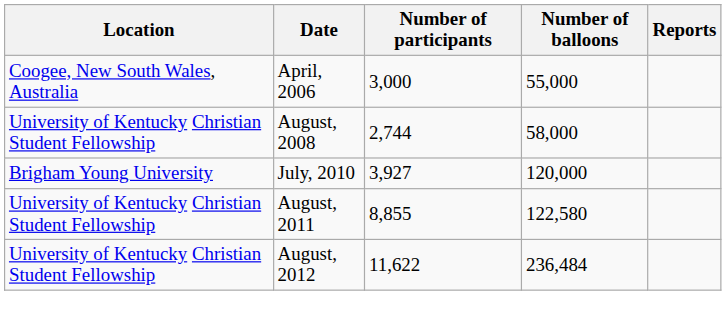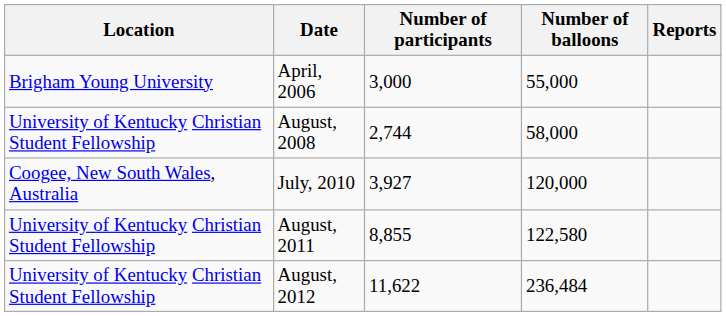 <table class="wikitable" border="1">
 <tr>
 <th>Location</th>
 <th>Date</th>
 <th>Number of participants</th>
 <th>Number of balloons</th>
 <th>Reports</th>
 </tr>
 <tr>
-<td><a href='#'>Coogee, New South Wales</a>, <a href='#'>Australia</a></td>
+<td><a href='#'>Brigham Young University</a></td>
 <td>April, 2006</td>
 <td>3,000</td>
 <td>55,000</td>
 <td></td>
 </tr>
 <tr>
 <td><a href='#'>University of Kentucky</a> <a href='#'>Christian Student Fellowship</a></td>
 <td>August, 2008</td>
 <td>2,744</td>
 <td>58,000</td>
 <td></td>
 </tr>
 <tr>
-<td><a href='#'>Brigham Young University</a></td>
+<td><a href='#'>Coogee, New South Wales</a>, <a href='#'>Australia</a></td>
 <td>July, 2010</td>
 <td>3,927</td>
 <td>120,000</td>
 <td></td>
 </tr>
 <tr>
 <td><a href='#'>University of Kentucky</a> <a href='#'>Christian Student Fellowship</a></td>
 <td>August, 2011</td>
 <td>8,855</td>
 <td>122,580</td>
 <td></td>
 </tr>
 <tr>
 <td><a href='#'>University of Kentucky</a> <a href='#'>Christian Student Fellowship</a></td>
 <td>August, 2012</td>
 <td>11,622</td>
 <td>236,484</td>
 <td></td>
 </tr>
 </table>
